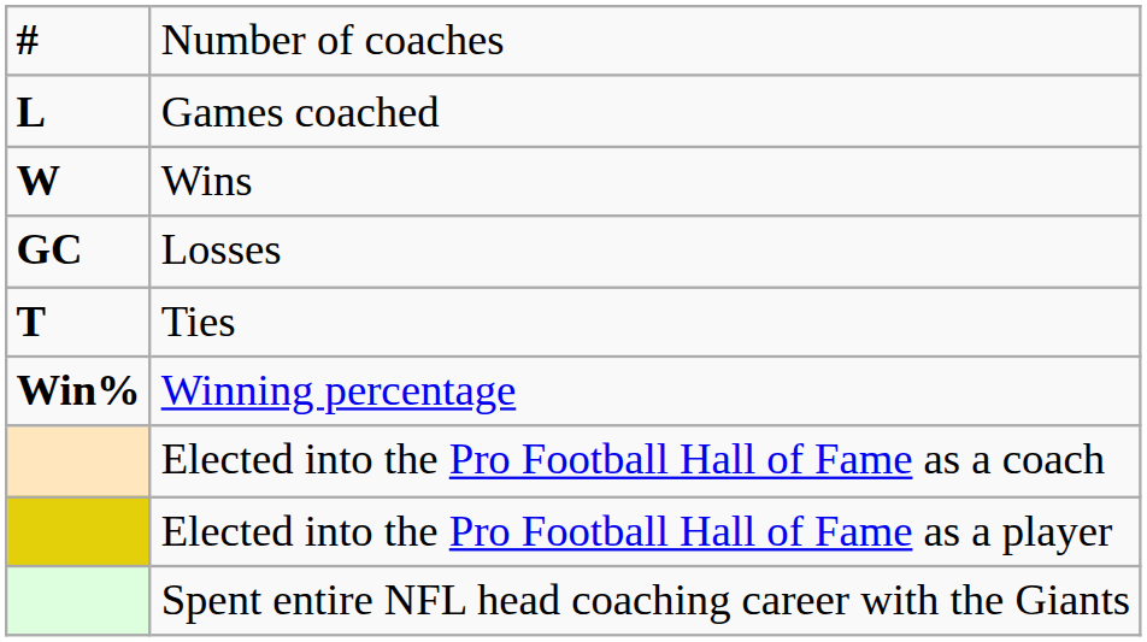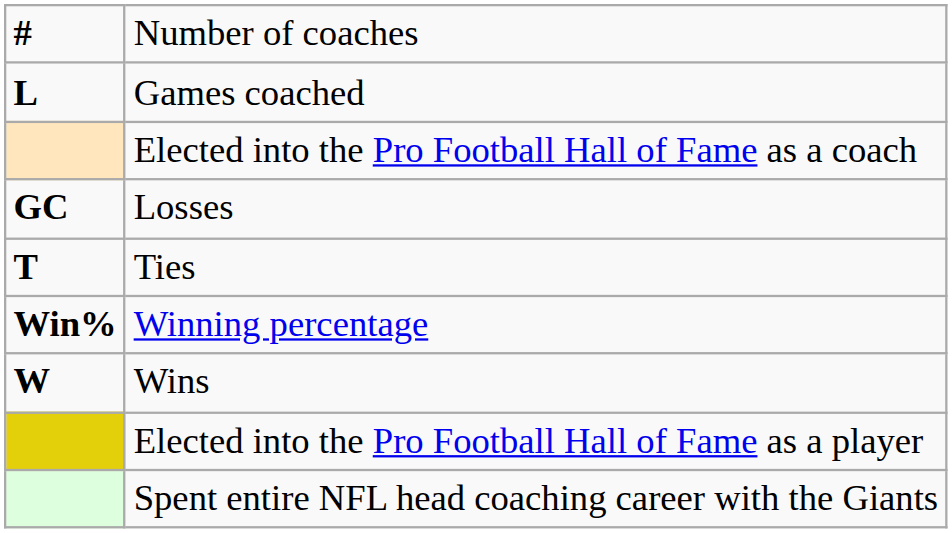 <table class="wikitable">
 <tr>
 <td><strong>#</strong></td>
 <td>Number of coaches</td>
 </tr>
 <tr>
 <td><strong>L</strong></td>
 <td>Games coached</td>
 </tr>
 <tr>
-<td><strong>W</strong></td>
-<td>Wins</td>
+<td style="background-color:#FFE6BD"></td>
+<td>Elected into the <a href='#'>Pro Football Hall of Fame</a> as a coach</td>
 </tr>
 <tr>
 <td><strong>GC</strong></td>
 <td>Losses</td>
 </tr>
 <tr>
 <td><strong>T</strong></td>
 <td>Ties</td>
 </tr>
 <tr>
 <td><strong>Win%</strong></td>
 <td><a href='#'>Winning percentage</a></td>
 </tr>
 <tr>
-<td style="background-color:#FFE6BD"></td>
-<td>Elected into the <a href='#'>Pro Football Hall of Fame</a> as a coach</td>
+<td><strong>W</strong></td>
+<td>Wins</td>
 </tr>
 <tr>
 <td style="background-color:#E4D00A"></td>
 <td>Elected into the <a href='#'>Pro Football Hall of Fame</a> as a player</td>
 </tr>
 <tr>
 <td style="background-color:#ddffdd"></td>
 <td>Spent entire NFL head coaching career with the Giants</td>
 </tr>
 </table>
